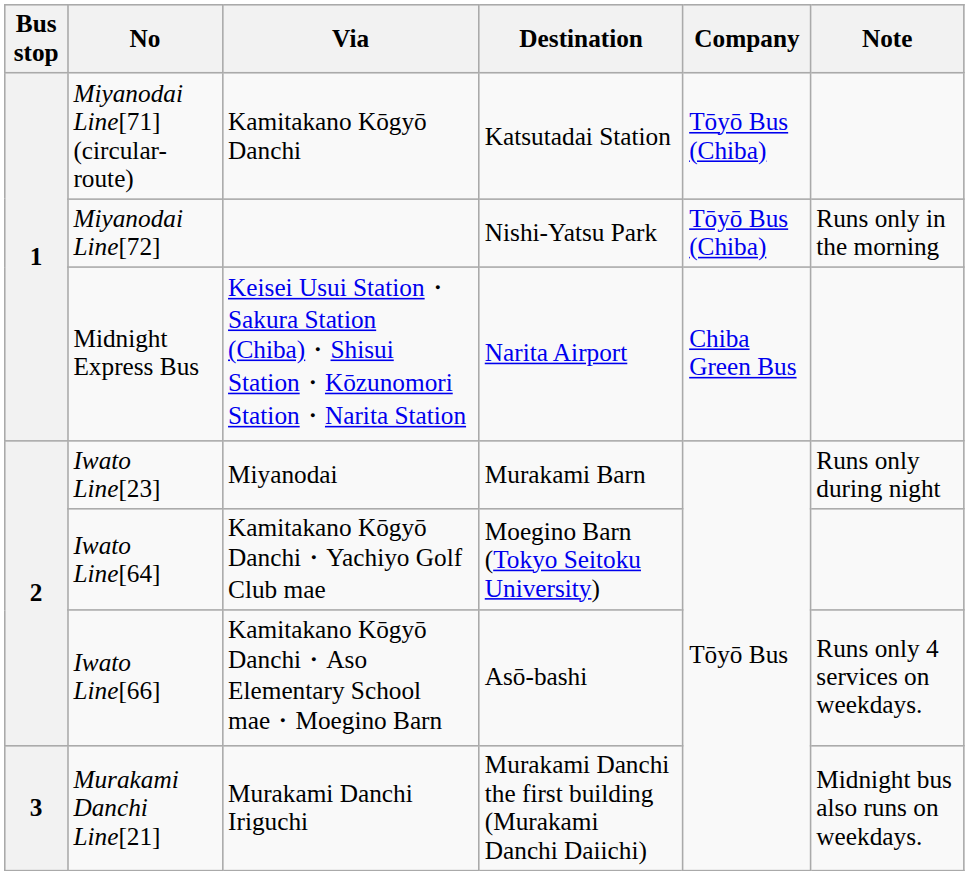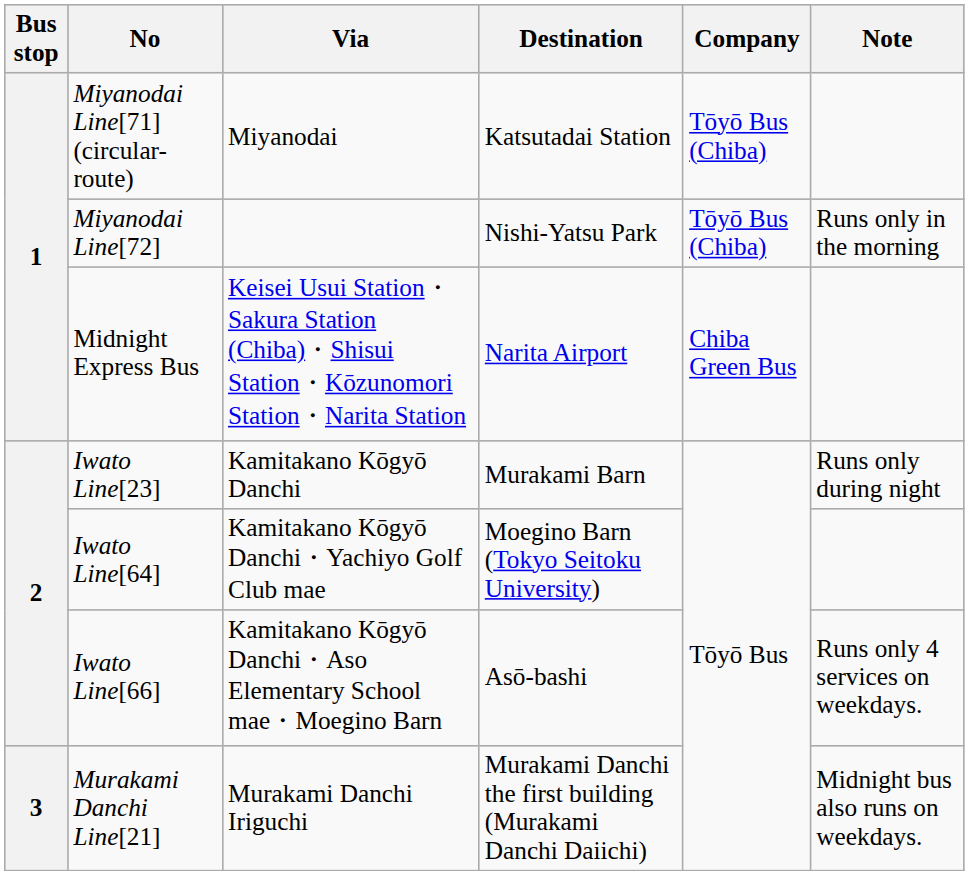 <table class="wikitable" frame="hsides" rules="rows">
 <tr>
 <th>Bus stop</th>
 <th>No</th>
 <th>Via</th>
 <th>Destination</th>
 <th>Company</th>
 <th>Note</th>
 </tr>
 <tr>
 <th rowspan=3>1</th>
 <td><em>Miyanodai Line</em>[71] (circular-route)</td>
-<td>Kamitakano Kōgyō Danchi</td>
+<td>Miyanodai</td>
 <td>Katsutadai Station</td>
 <td><a href='#'>Tōyō Bus (Chiba)</a></td>
 <td></td>
 </tr>
 <tr>
 <td><em>Miyanodai Line</em>[72]</td>
 <td></td>
 <td>Nishi-Yatsu Park</td>
 <td><a href='#'>Tōyō Bus (Chiba)</a></td>
 <td>Runs only in the morning</td>
 </tr>
 <tr>
 <td>Midnight Express Bus</td>
 <td><a href='#'>Keisei Usui Station</a>・<a href='#'>Sakura Station (Chiba)</a>・<a href='#'>Shisui Station</a>・<a href='#'>Kōzunomori Station</a>・<a href='#'>Narita Station</a></td>
 <td><a href='#'>Narita Airport</a></td>
 <td><a href='#'>Chiba Green Bus</a></td>
 <td></td>
 </tr>
 <tr>
 <th rowspan=3>2</th>
 <td><em>Iwato Line</em>[23]</td>
-<td>Miyanodai</td>
+<td>Kamitakano Kōgyō Danchi</td>
 <td>Murakami Barn</td>
 <td rowspan=4>Tōyō Bus</td>
 <td>Runs only during night</td>
 </tr>
 <tr>
 <td><em>Iwato Line</em>[64]</td>
 <td>Kamitakano Kōgyō Danchi・Yachiyo Golf Club mae</td>
 <td>Moegino Barn (<a href='#'>Tokyo Seitoku University</a>)</td>
 <td></td>
 </tr>
 <tr>
 <td><em>Iwato Line</em>[66]</td>
 <td>Kamitakano Kōgyō Danchi・Aso Elementary School mae・Moegino Barn</td>
 <td>Asō-bashi</td>
 <td>Runs only 4 services on weekdays.</td>
 </tr>
 <tr>
 <th>3</th>
 <td><em>Murakami Danchi Line</em>[21]</td>
 <td>Murakami Danchi Iriguchi</td>
 <td>Murakami Danchi the first building (Murakami Danchi Daiichi)</td>
 <td>Midnight bus also runs on weekdays.</td>
 </tr>
 </table>
